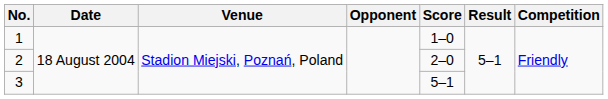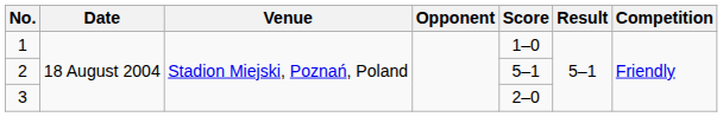 <table class="wikitable sortable">
 <tr>
 <th scope="col">No.</th>
 <th scope="col">Date</th>
 <th scope="col">Venue</th>
 <th scope="col">Opponent</th>
 <th scope="col">Score</th>
 <th scope="col">Result</th>
 <th scope="col">Competition</th>
 </tr>
 <tr>
 <td align="center">1</td>
 <td rowspan="3">18 August 2004</td>
 <td rowspan="3"><a href='#'>Stadion Miejski</a>, <a href='#'>Poznań</a>, Poland</td>
 <td rowspan="3"></td>
 <td align="center">1–0</td>
 <td rowspan="3" style="text-align:center">5–1</td>
 <td rowspan="3"><a href='#'>Friendly</a></td>
 </tr>
 <tr>
 <td align="center">2</td>
-<td align="center">2–0</td>
+<td align="center">5–1</td>
 </tr>
 <tr>
 <td align="center">3</td>
-<td align="center">5–1</td>
+<td align="center">2–0</td>
 </tr>
 </table>
